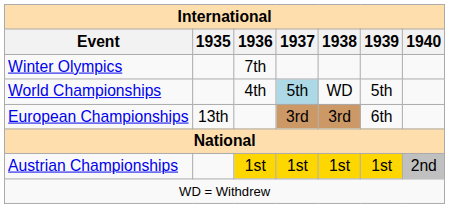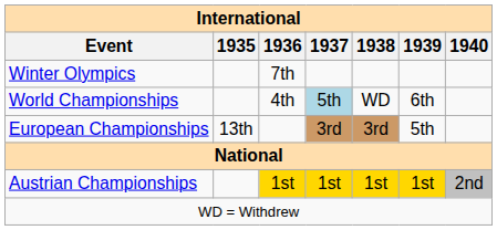 <table class="wikitable" style="text-align:center">
 <tr>
 <th style="background-color: #ffdead; " colspan=7 align=center>International</th>
 </tr>
 <tr>
 <th>Event</th>
 <th>1935</th>
 <th>1936</th>
 <th>1937</th>
 <th>1938</th>
 <th>1939</th>
 <th>1940</th>
 </tr>
 <tr>
 <td align=left><a href='#'>Winter Olympics</a></td>
 <td></td>
 <td>7th</td>
 <td></td>
 <td></td>
 <td></td>
 <td></td>
 </tr>
 <tr>
 <td align=left><a href='#'>World Championships</a></td>
 <td></td>
 <td>4th</td>
 <td style="background: lightblue;">5th</td>
 <td>WD</td>
-<td>5th</td>
+<td>6th</td>
 <td></td>
 </tr>
 <tr>
 <td align=left><a href='#'>European Championships</a></td>
 <td>13th</td>
 <td></td>
 <td bgcolor=cc9966>3rd</td>
 <td bgcolor=cc9966>3rd</td>
-<td>6th</td>
+<td>5th</td>
 <td></td>
 </tr>
 <tr>
 <th style="background-color: #ffdead; " colspan=7 align=center>National</th>
 </tr>
 <tr>
 <td align=left><a href='#'>Austrian Championships</a></td>
 <td></td>
 <td bgcolor=gold>1st</td>
 <td bgcolor=gold>1st</td>
 <td bgcolor=gold>1st</td>
 <td bgcolor=gold>1st</td>
 <td bgcolor=silver>2nd</td>
 </tr>
 <tr>
 <td colspan=7 align=center><small> WD = Withdrew </small></td>
 </tr>
 </table>
